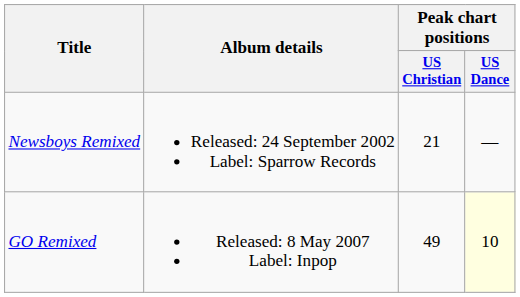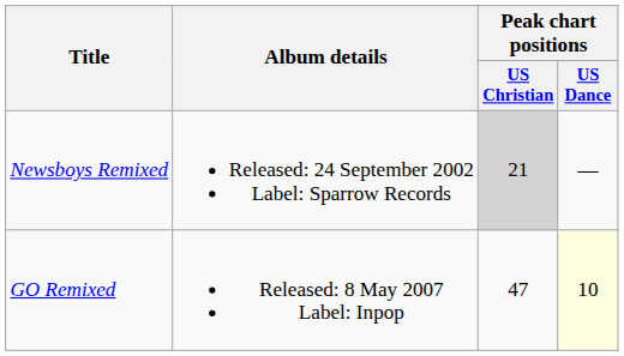 <table class="wikitable plainrowheaders" style="text-align:center;">
 <tr>
 <th scope="col" rowspan="2">Title</th>
 <th scope="col" rowspan="2">Album details</th>
 <th scope="col" colspan="2">Peak chart positions</th>
 </tr>
 <tr>
 <th scope="col" style="width:3em;font-size:85%;"><a href='#'>US Christian</a><br></th>
 <th scope="col" style="width:3em;font-size:85%;"><a href='#'>US Dance</a><br></th>
 </tr>
 <tr>
 <td align="left"><em><a href='#'>Newsboys Remixed</a></em></td>
 <td><br><ul><li>Released: 24 September 2002</li><li>Label: Sparrow Records</li></ul></td>
-<td>21</td>
+<td style="background: lightgrey;">21</td>
 <td>—</td>
 </tr>
 <tr>
 <td align="left"><em><a href='#'>GO Remixed</a></em></td>
 <td><br><ul><li>Released: 8 May 2007</li><li>Label: Inpop</li></ul></td>
-<td>49</td>
+<td>47</td>
 <td style="background: lightyellow;">10</td>
 </tr>
 </table>
